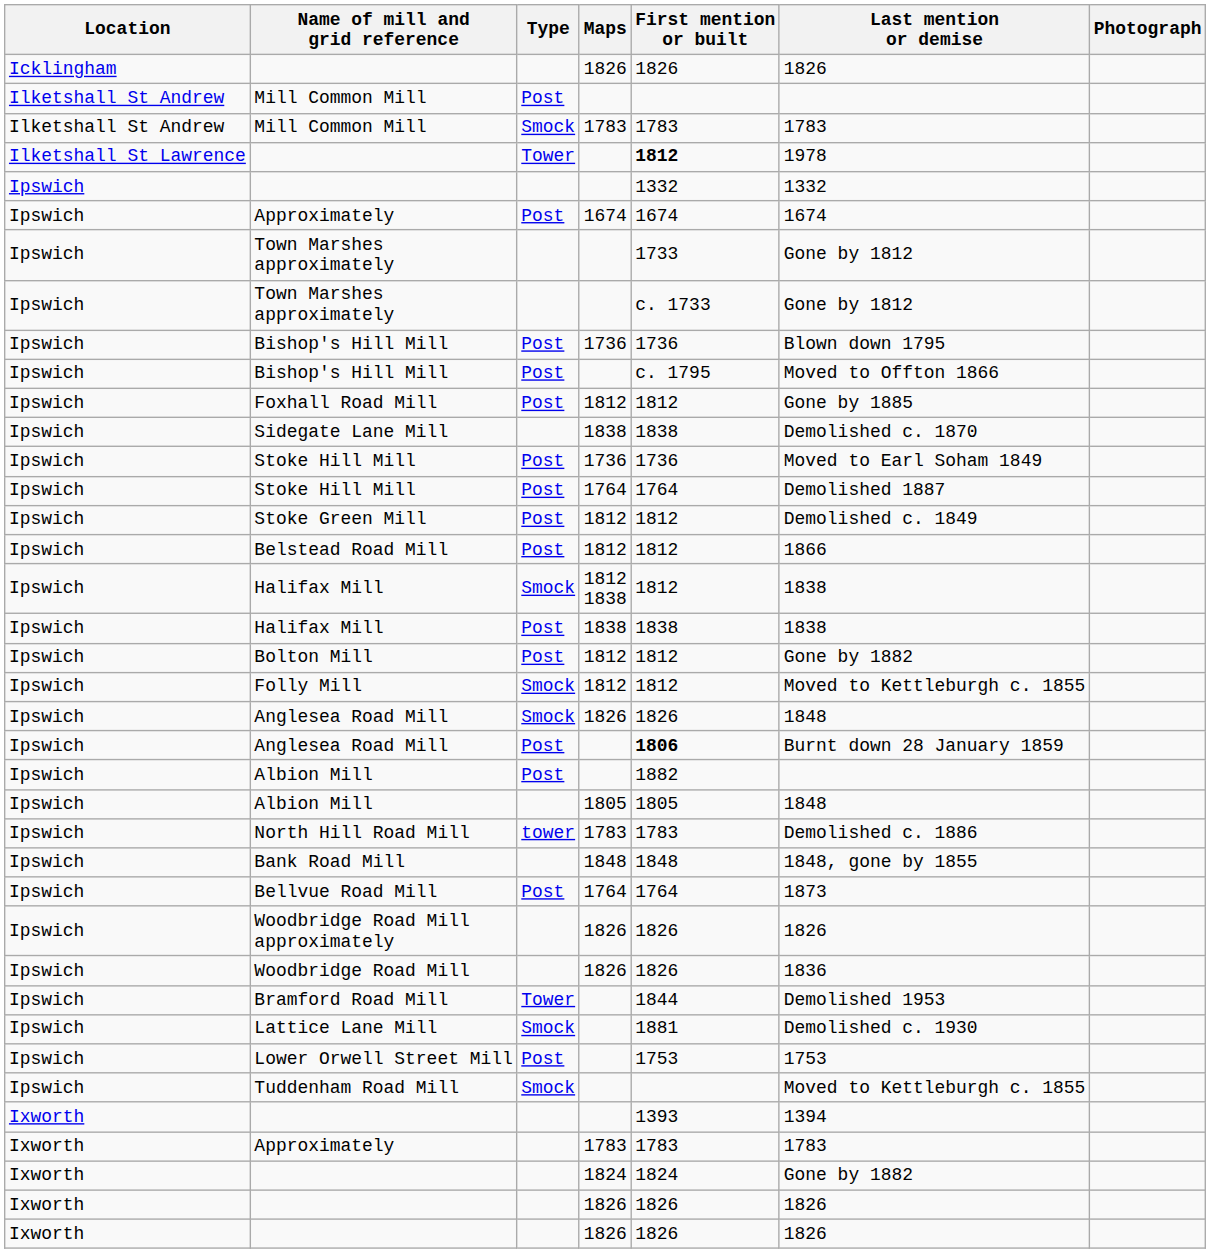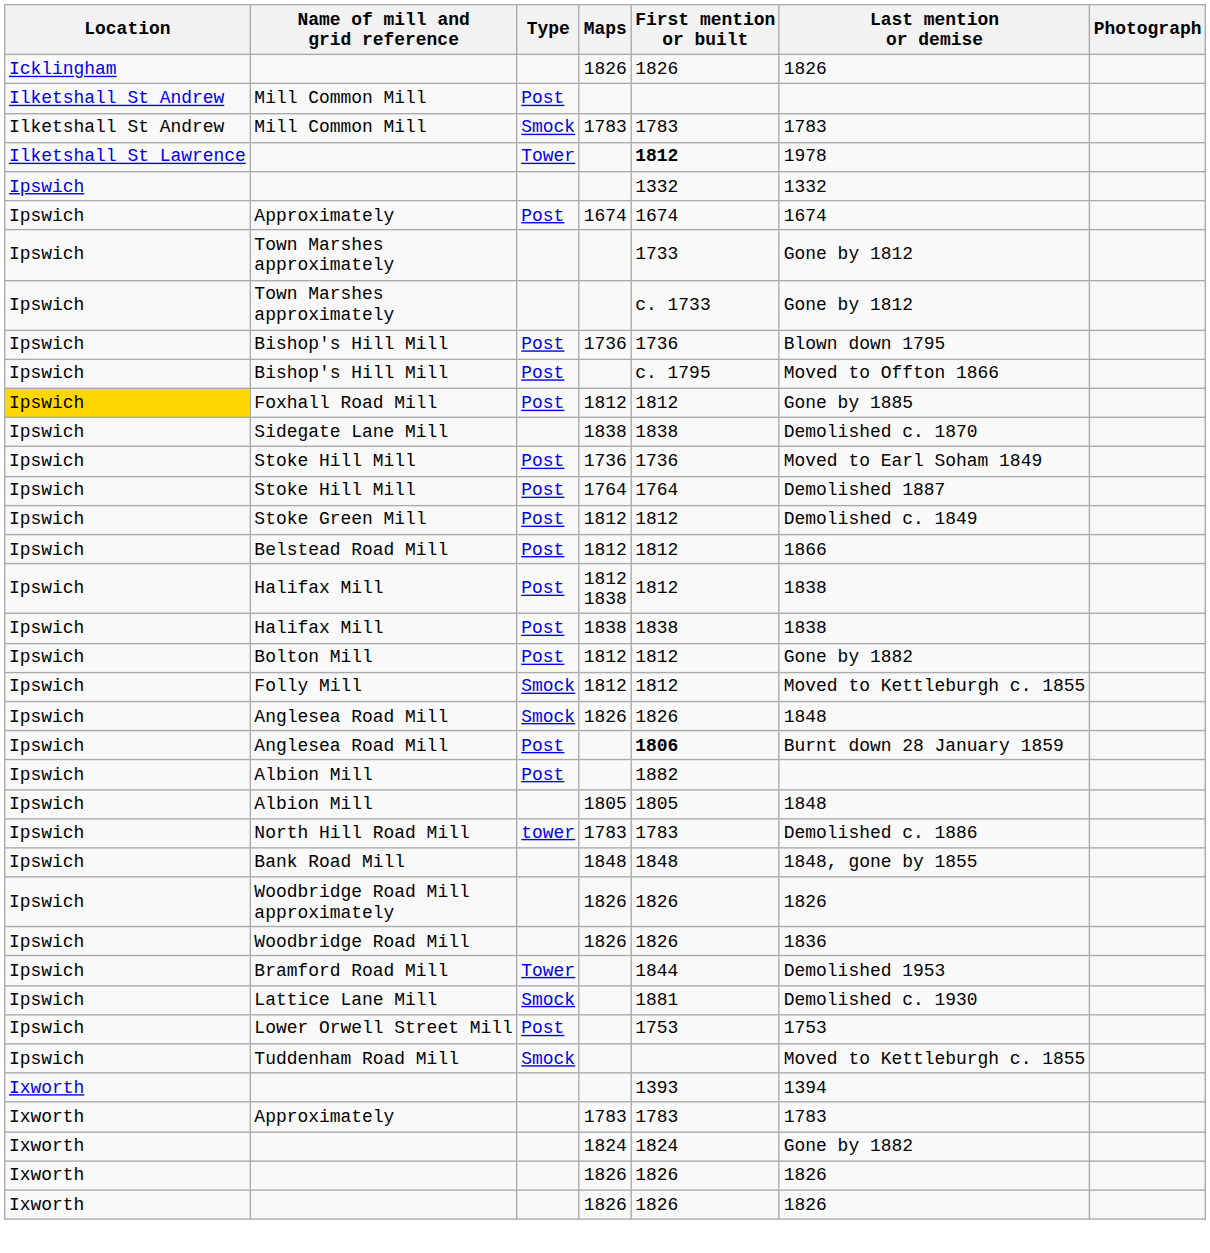 <table class="wikitable">
 <tr>
 <th>Location</th>
 <th>Name of mill and<br>grid reference</th>
 <th>Type</th>
 <th>Maps</th>
 <th>First mention<br>or built</th>
 <th>Last mention<br> or demise</th>
 <th>Photograph</th>
 </tr>
 <tr>
 <td><a href='#'>Icklingham</a></td>
 <td></td>
 <td></td>
 <td>1826</td>
 <td>1826</td>
 <td>1826</td>
 <td></td>
 </tr>
 <tr>
 <td><a href='#'>Ilketshall St Andrew</a></td>
 <td>Mill Common Mill<br></td>
 <td><a href='#'>Post</a></td>
 <td></td>
 <td></td>
 <td></td>
 <td></td>
 </tr>
 <tr>
 <td>Ilketshall St Andrew</td>
 <td>Mill Common Mill<br></td>
 <td><a href='#'>Smock</a></td>
 <td>1783</td>
 <td>1783</td>
 <td>1783</td>
 <td></td>
 </tr>
 <tr>
 <td><a href='#'>Ilketshall St Lawrence</a></td>
 <td></td>
 <td><a href='#'>Tower</a></td>
 <td></td>
 <td><strong>1812</strong></td>
 <td>1978</td>
 <td></td>
 </tr>
 <tr>
 <td><a href='#'>Ipswich</a></td>
 <td></td>
 <td></td>
 <td></td>
 <td>1332</td>
 <td>1332</td>
 <td></td>
 </tr>
 <tr>
 <td>Ipswich</td>
 <td>Approximately<br></td>
 <td><a href='#'>Post</a></td>
 <td>1674</td>
 <td>1674</td>
 <td>1674</td>
 <td></td>
 </tr>
 <tr>
 <td>Ipswich</td>
 <td>Town Marshes<br>approximately<br></td>
 <td></td>
 <td></td>
 <td>1733</td>
 <td>Gone by 1812</td>
 <td></td>
 </tr>
 <tr>
 <td>Ipswich</td>
 <td>Town Marshes<br>approximately<br></td>
 <td></td>
 <td></td>
 <td>c. 1733</td>
 <td>Gone by 1812</td>
 <td></td>
 </tr>
 <tr>
 <td>Ipswich</td>
 <td>Bishop's Hill Mill<br></td>
 <td><a href='#'>Post</a></td>
 <td>1736</td>
 <td>1736</td>
 <td>Blown down 1795</td>
 <td></td>
 </tr>
 <tr>
 <td>Ipswich</td>
 <td>Bishop's Hill Mill<br></td>
 <td><a href='#'>Post</a></td>
 <td></td>
 <td>c. 1795</td>
 <td>Moved to Offton 1866</td>
 <td></td>
 </tr>
 <tr>
-<td>Ipswich</td>
+<td style="background: gold;">Ipswich</td>
 <td>Foxhall Road Mill<br></td>
 <td><a href='#'>Post</a></td>
 <td>1812</td>
 <td>1812</td>
 <td>Gone by 1885</td>
 <td></td>
 </tr>
 <tr>
 <td>Ipswich</td>
 <td>Sidegate Lane Mill<br></td>
 <td></td>
 <td>1838</td>
 <td>1838</td>
 <td>Demolished c. 1870</td>
 <td></td>
 </tr>
 <tr>
 <td>Ipswich</td>
 <td>Stoke Hill Mill<br></td>
 <td><a href='#'>Post</a></td>
 <td>1736</td>
 <td>1736</td>
 <td>Moved to Earl Soham 1849</td>
 <td></td>
 </tr>
 <tr>
 <td>Ipswich</td>
 <td>Stoke Hill Mill<br></td>
 <td><a href='#'>Post</a></td>
 <td>1764</td>
 <td>1764</td>
 <td>Demolished 1887</td>
 <td></td>
 </tr>
 <tr>
 <td>Ipswich</td>
 <td>Stoke Green Mill<br></td>
 <td><a href='#'>Post</a></td>
 <td>1812</td>
 <td>1812</td>
 <td>Demolished c. 1849</td>
 <td></td>
 </tr>
 <tr>
 <td>Ipswich</td>
 <td>Belstead Road Mill<br></td>
 <td><a href='#'>Post</a></td>
 <td>1812</td>
 <td>1812</td>
 <td>1866</td>
 <td></td>
 </tr>
 <tr>
 <td>Ipswich</td>
 <td>Halifax Mill<br></td>
-<td><a href='#'>Smock</a></td>
+<td><a href='#'>Post</a></td>
 <td>1812<br>1838</td>
 <td>1812</td>
 <td>1838</td>
 <td></td>
 </tr>
 <tr>
 <td>Ipswich</td>
 <td>Halifax Mill<br></td>
 <td><a href='#'>Post</a></td>
 <td>1838</td>
 <td>1838</td>
 <td>1838</td>
 <td></td>
 </tr>
 <tr>
 <td>Ipswich</td>
 <td>Bolton Mill<br></td>
 <td><a href='#'>Post</a></td>
 <td>1812</td>
 <td>1812</td>
 <td>Gone by 1882</td>
 <td></td>
 </tr>
 <tr>
 <td>Ipswich</td>
 <td>Folly Mill<br></td>
 <td><a href='#'>Smock</a></td>
 <td>1812</td>
 <td>1812</td>
 <td>Moved to Kettleburgh c. 1855</td>
 <td></td>
 </tr>
 <tr>
 <td>Ipswich</td>
 <td>Anglesea Road Mill<br></td>
 <td><a href='#'>Smock</a></td>
 <td>1826</td>
 <td>1826</td>
 <td>1848</td>
 <td></td>
 </tr>
 <tr>
 <td>Ipswich</td>
 <td>Anglesea Road Mill<br></td>
 <td><a href='#'>Post</a></td>
 <td></td>
 <td><strong>1806</strong></td>
 <td>Burnt down 28 January 1859</td>
 <td></td>
 </tr>
 <tr>
 <td>Ipswich</td>
 <td>Albion Mill<br></td>
 <td><a href='#'>Post</a></td>
 <td></td>
 <td>1882</td>
 <td></td>
 </tr>
 <tr>
 <td>Ipswich</td>
 <td>Albion Mill<br></td>
 <td></td>
 <td>1805</td>
 <td>1805</td>
 <td>1848</td>
 <td></td>
 </tr>
 <tr>
 <td>Ipswich</td>
 <td>North Hill Road Mill<br></td>
 <td><a href='#'>tower</a></td>
 <td>1783</td>
 <td>1783</td>
 <td>Demolished c. 1886</td>
 <td></td>
 </tr>
 <tr>
 <td>Ipswich</td>
 <td>Bank Road Mill<br></td>
 <td></td>
 <td>1848</td>
 <td>1848</td>
 <td>1848, gone by 1855</td>
-<td></td>
-</tr>
-<tr>
-<td>Ipswich</td>
-<td>Bellvue Road Mill<br></td>
-<td><a href='#'>Post</a></td>
-<td>1764</td>
-<td>1764</td>
-<td>1873</td>
 <td></td>
 </tr>
 <tr>
 <td>Ipswich</td>
 <td>Woodbridge Road Mill<br>approximately<br></td>
 <td></td>
 <td>1826</td>
 <td>1826</td>
 <td>1826</td>
 <td></td>
 </tr>
 <tr>
 <td>Ipswich</td>
 <td>Woodbridge Road Mill<br></td>
 <td></td>
 <td>1826</td>
 <td>1826</td>
 <td>1836</td>
 <td></td>
 </tr>
 <tr>
 <td>Ipswich</td>
 <td>Bramford Road Mill<br></td>
 <td><a href='#'>Tower</a></td>
 <td></td>
 <td>1844</td>
 <td>Demolished 1953</td>
 <td></td>
 </tr>
 <tr>
 <td>Ipswich</td>
 <td>Lattice Lane Mill<br></td>
 <td><a href='#'>Smock</a></td>
 <td></td>
 <td>1881</td>
 <td>Demolished c. 1930</td>
 <td></td>
 </tr>
 <tr>
 <td>Ipswich</td>
 <td>Lower Orwell Street Mill</td>
 <td><a href='#'>Post</a></td>
 <td></td>
 <td>1753</td>
 <td>1753</td>
 <td></td>
 </tr>
 <tr>
 <td>Ipswich</td>
 <td>Tuddenham Road Mill</td>
 <td><a href='#'>Smock</a></td>
 <td></td>
 <td></td>
 <td>Moved to Kettleburgh c. 1855</td>
 <td></td>
 </tr>
 <tr>
 <td><a href='#'>Ixworth</a></td>
 <td></td>
 <td></td>
 <td></td>
 <td>1393</td>
 <td>1394</td>
 <td></td>
 </tr>
 <tr>
 <td>Ixworth</td>
 <td>Approximately<br></td>
 <td></td>
 <td>1783</td>
 <td>1783</td>
 <td>1783</td>
 <td></td>
 </tr>
 <tr>
 <td>Ixworth</td>
 <td></td>
 <td></td>
 <td>1824</td>
 <td>1824</td>
 <td>Gone by 1882</td>
 <td></td>
 </tr>
 <tr>
 <td>Ixworth</td>
 <td></td>
 <td></td>
 <td>1826</td>
 <td>1826</td>
 <td>1826</td>
 <td></td>
 </tr>
 <tr>
 <td>Ixworth</td>
 <td></td>
 <td></td>
 <td>1826</td>
 <td>1826</td>
 <td>1826</td>
 <td></td>
 </tr>
 </table>
